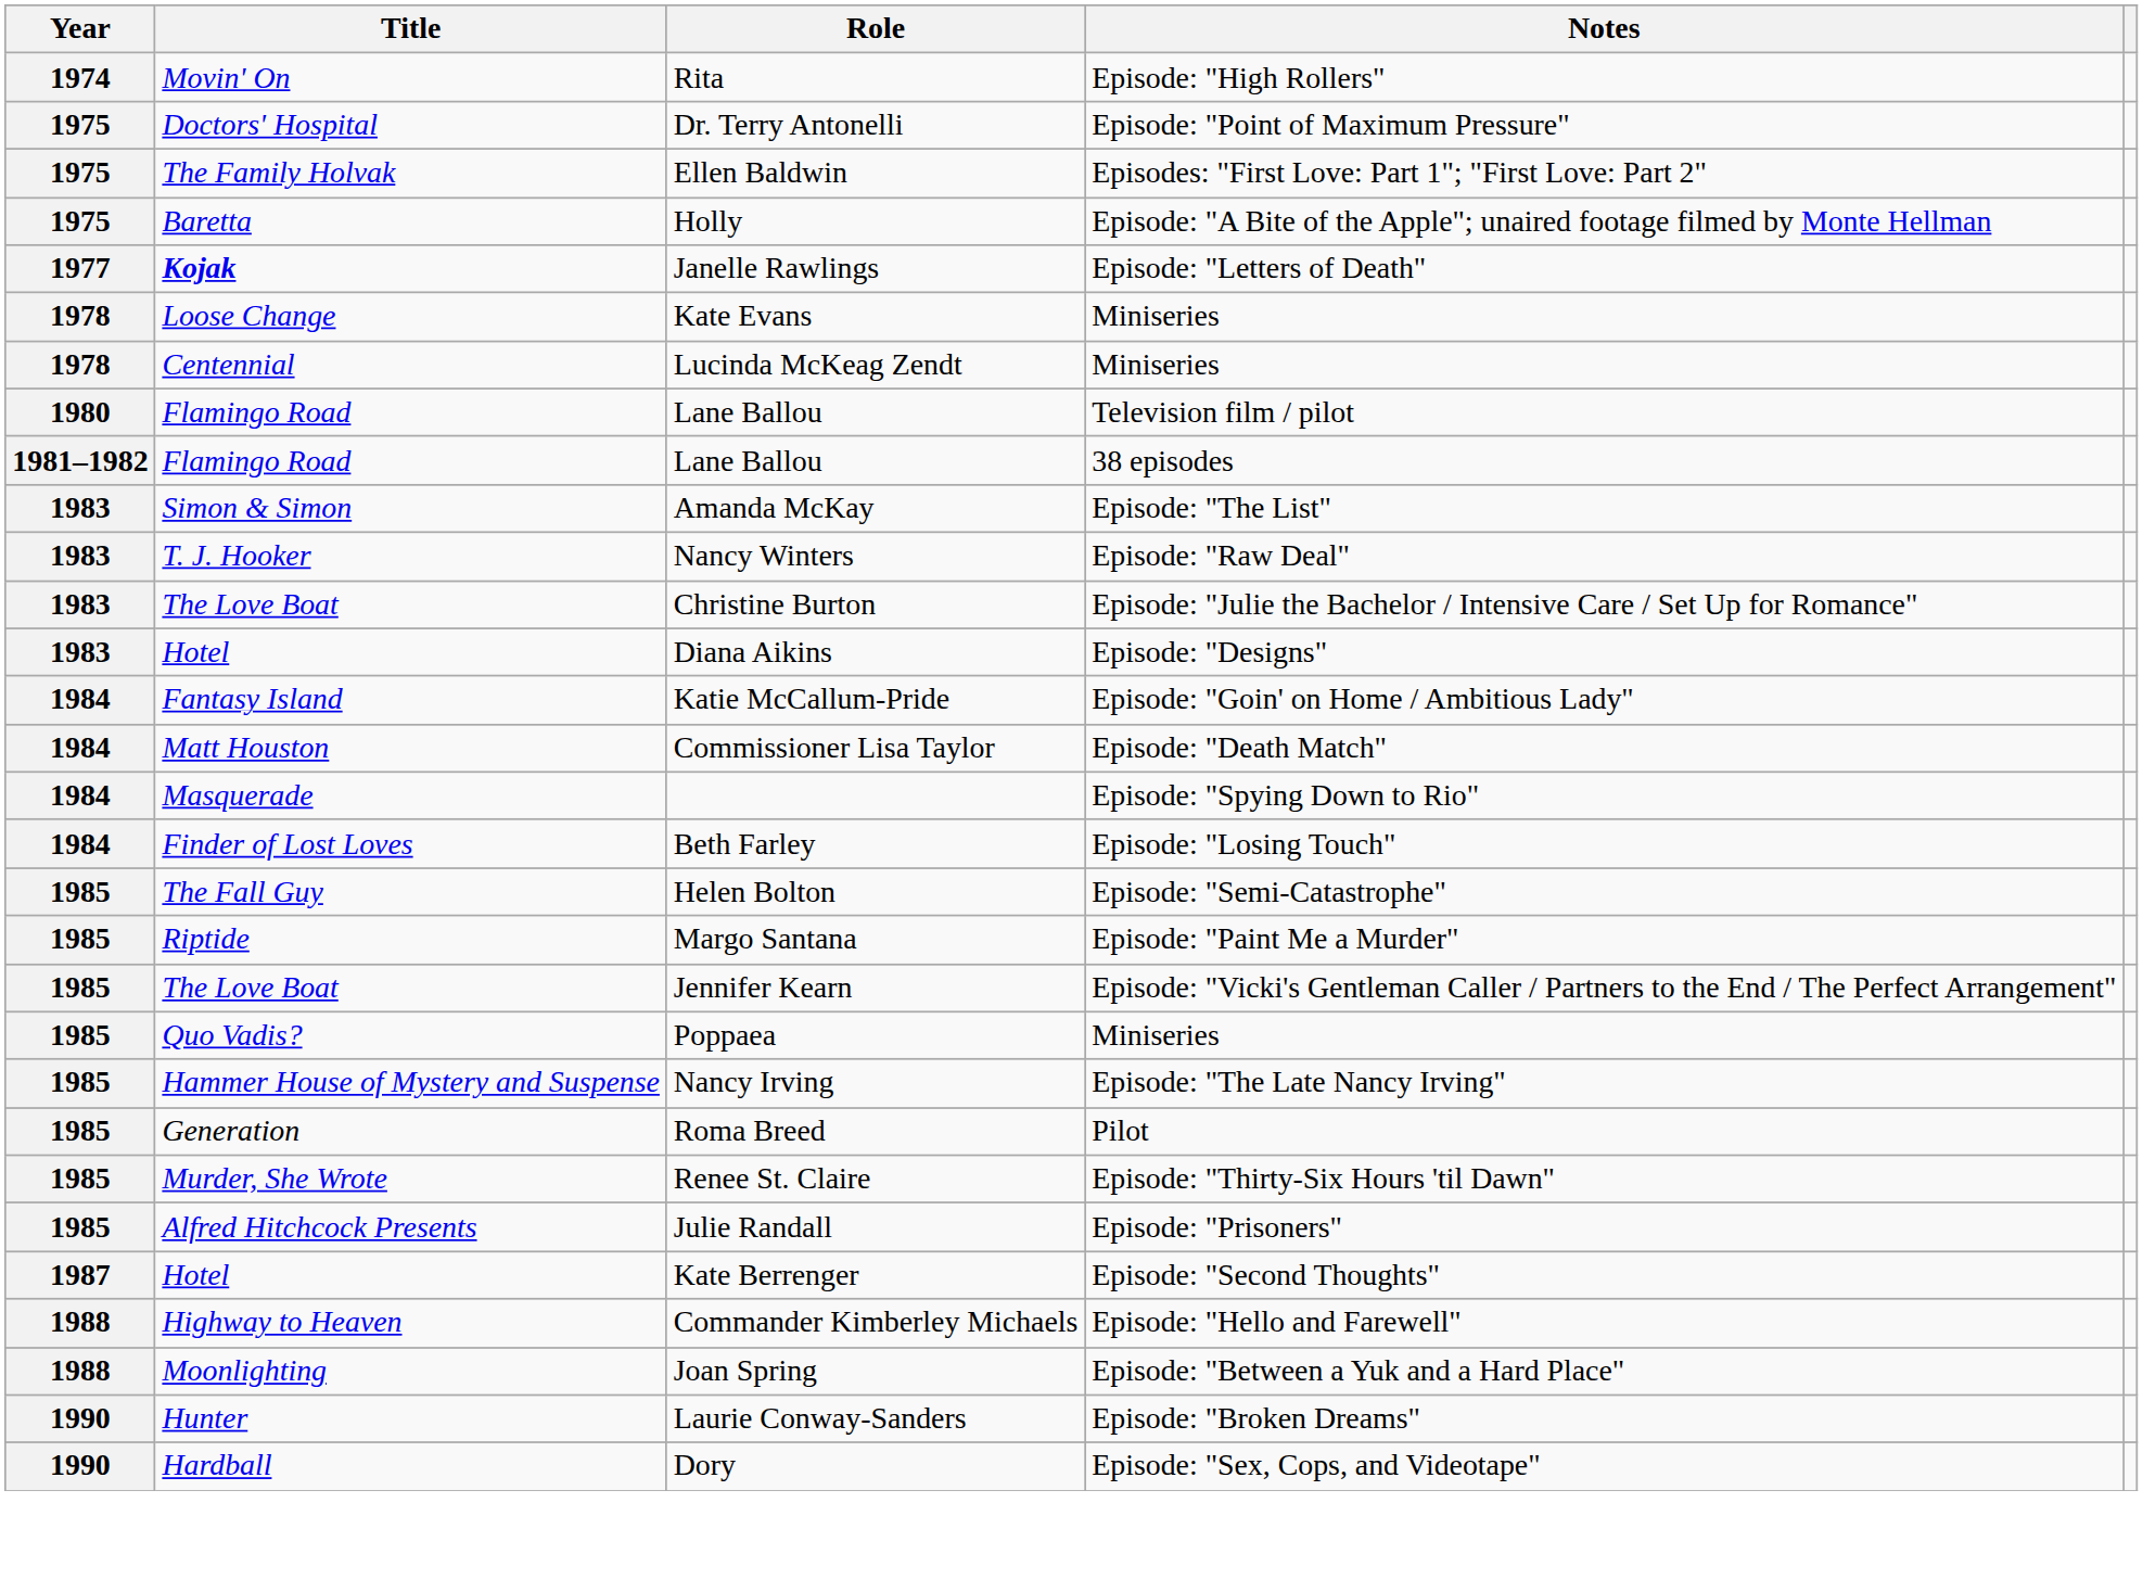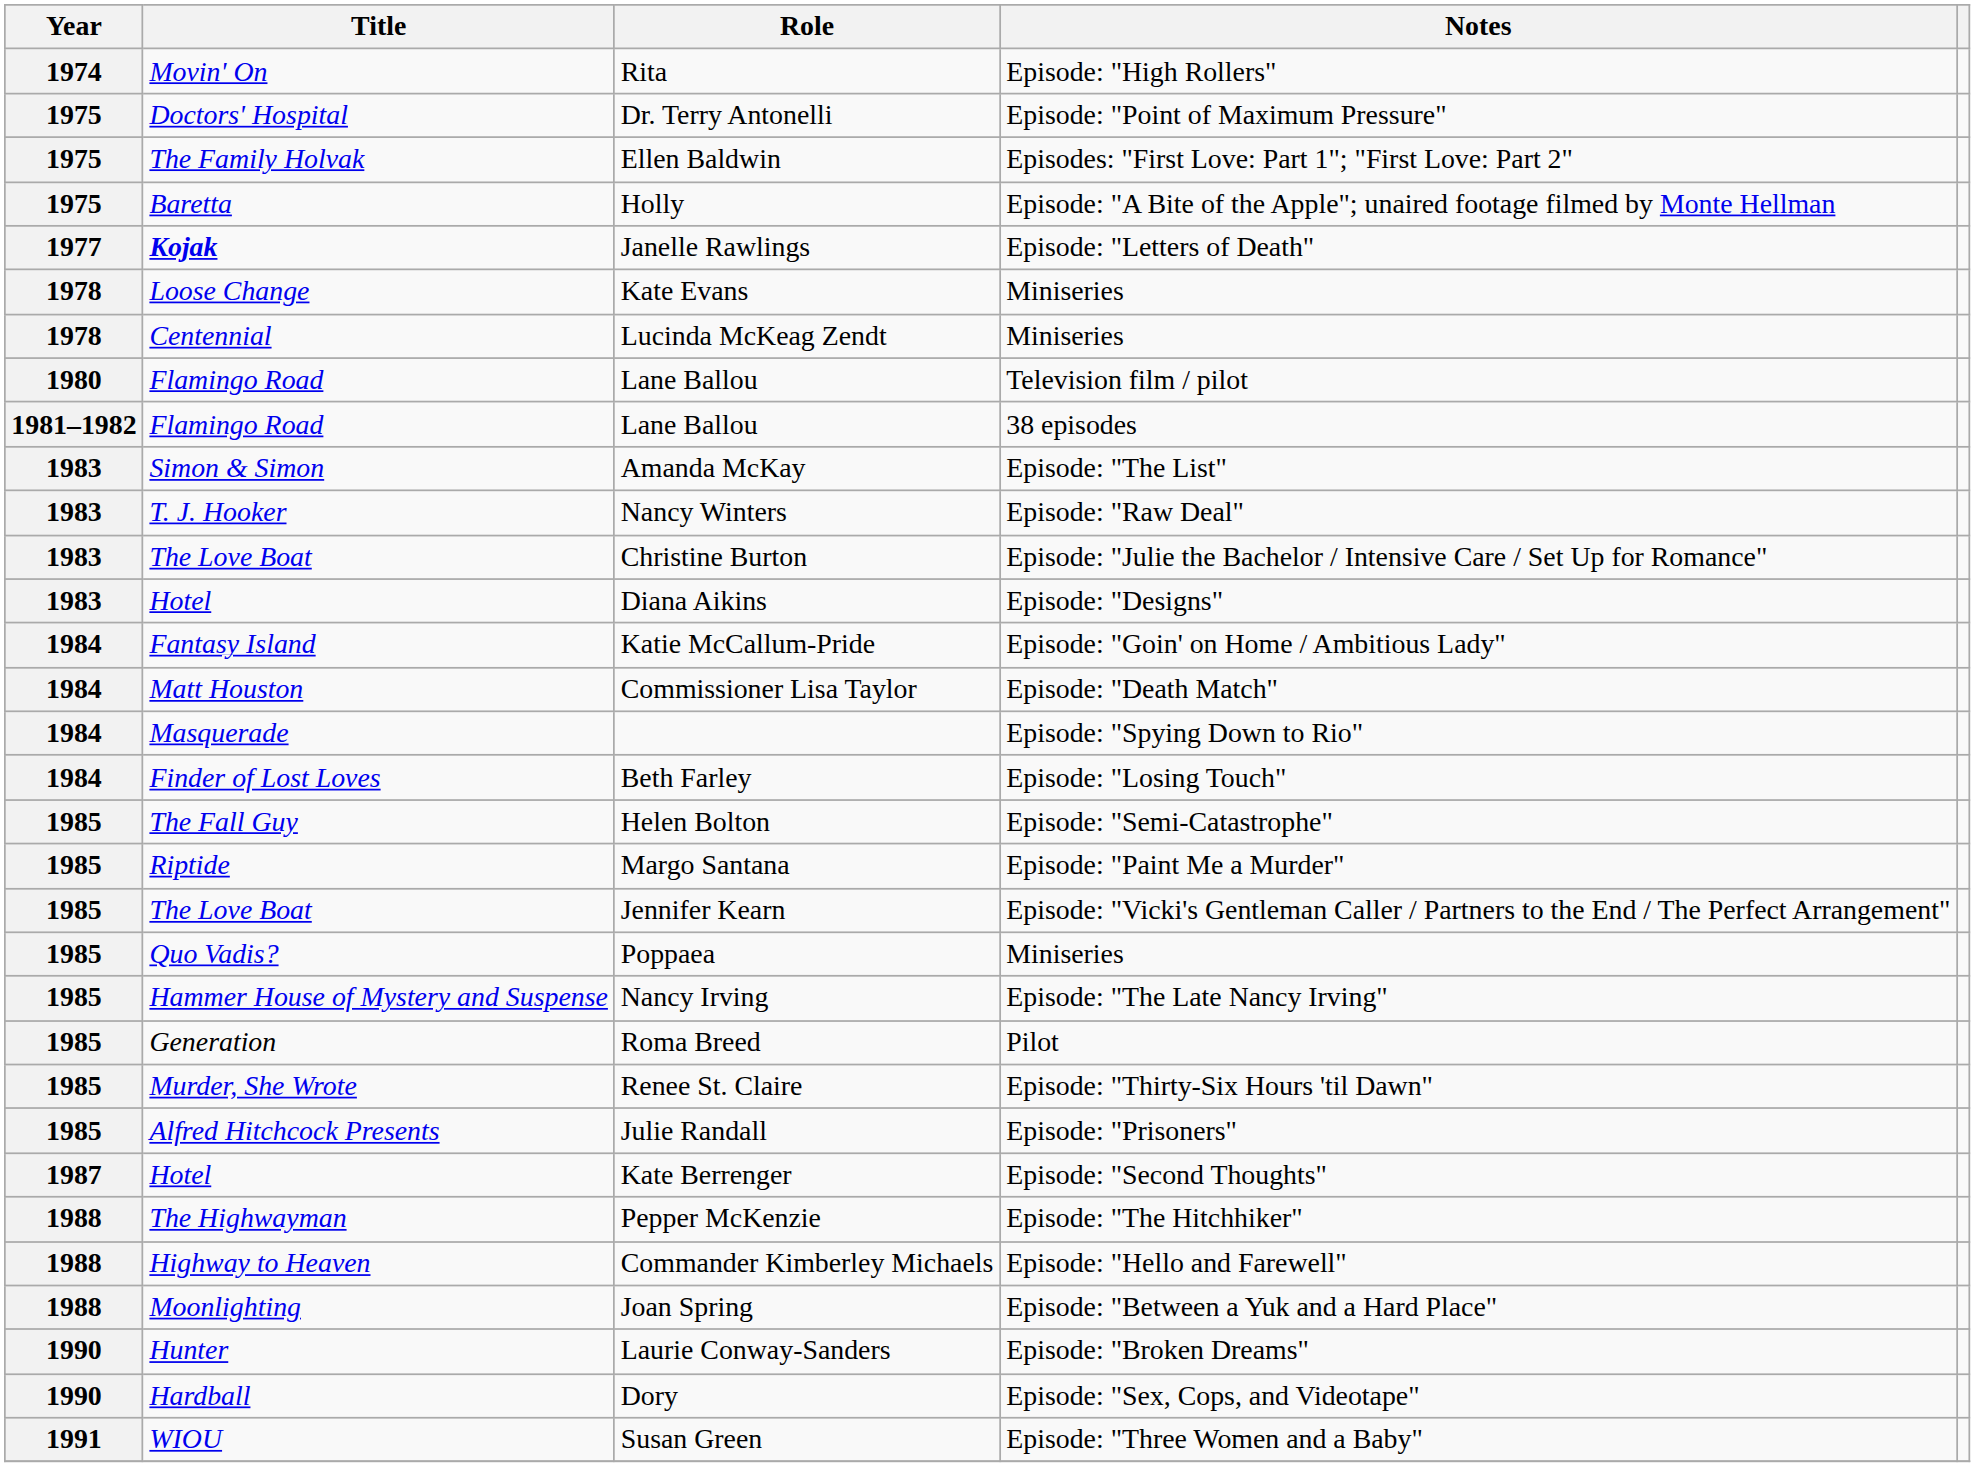 <table class="wikitable plainrowheaders sortable" style="margin-right: 0;">
 <tr>
 <th scope="col">Year</th>
 <th scope="col">Title</th>
 <th scope="col">Role</th>
 <th scope="col" class="unsortable">Notes</th>
 <th scope="col" class="unsortable"></th>
 </tr>
 <tr>
 <th scope="row">1974</th>
 <td><a href='#'><em>Movin' On</em></a></td>
 <td>Rita</td>
 <td>Episode: "High Rollers"</td>
 <td style="text-align:center;"></td>
 </tr>
 <tr>
 <th scope="row">1975</th>
 <td><em><a href='#'>Doctors' Hospital</a></em></td>
 <td>Dr. Terry Antonelli</td>
 <td>Episode: "Point of Maximum Pressure"</td>
 <td style="text-align:center;"></td>
 </tr>
 <tr>
 <th scope="row">1975</th>
 <td><em><a href='#'>The Family Holvak</a></em></td>
 <td>Ellen Baldwin</td>
 <td>Episodes: "First Love: Part 1"; "First Love: Part 2"</td>
 <td style="text-align:center;"></td>
 </tr>
 <tr>
 <th scope="row">1975</th>
 <td><em><a href='#'>Baretta</a></em></td>
 <td>Holly</td>
 <td>Episode: "A Bite of the Apple"; unaired footage filmed by <a href='#'>Monte Hellman</a></td>
 <td style="text-align:center;"></td>
 </tr>
 <tr>
 <th scope="row">1977</th>
 <td><strong><em><a href='#'>Kojak</a></em></strong></td>
 <td>Janelle Rawlings</td>
 <td>Episode: "Letters of Death"</td>
 <td style="text-align:center;"></td>
 </tr>
 <tr>
 <th scope="row">1978</th>
 <td><a href='#'><em>Loose Change</em></a></td>
 <td>Kate Evans</td>
 <td>Miniseries</td>
 <td style="text-align:center;"></td>
 </tr>
 <tr>
 <th scope="row">1978</th>
 <td><a href='#'><em>Centennial</em></a></td>
 <td>Lucinda McKeag Zendt</td>
 <td>Miniseries</td>
 <td style="text-align:center;"></td>
 </tr>
 <tr>
 <th scope="row">1980</th>
 <td><a href='#'><em>Flamingo Road</em></a></td>
 <td>Lane Ballou</td>
 <td>Television film / pilot</td>
 <td style="text-align:center;"></td>
 </tr>
 <tr>
 <th scope="row">1981–1982</th>
 <td><a href='#'><em>Flamingo Road</em></a></td>
 <td>Lane Ballou</td>
 <td>38 episodes</td>
 <td style="text-align:center;"></td>
 </tr>
 <tr>
 <th scope="row">1983</th>
 <td><em><a href='#'>Simon & Simon</a></em></td>
 <td>Amanda McKay</td>
 <td>Episode: "The List"</td>
 <td style="text-align:center;"></td>
 </tr>
 <tr>
 <th scope="row">1983</th>
 <td><em><a href='#'>T. J. Hooker</a></em></td>
 <td>Nancy Winters</td>
 <td>Episode: "Raw Deal"</td>
 <td style="text-align:center;"></td>
 </tr>
 <tr>
 <th scope="row">1983</th>
 <td><em><a href='#'>The Love Boat</a></em></td>
 <td>Christine Burton</td>
 <td>Episode: "Julie the Bachelor / Intensive Care / Set Up for Romance"</td>
 <td style="text-align:center;"></td>
 </tr>
 <tr>
 <th scope="row">1983</th>
 <td><a href='#'><em>Hotel</em></a></td>
 <td>Diana Aikins</td>
 <td>Episode: "Designs"</td>
 <td style="text-align:center;"></td>
 </tr>
 <tr>
 <th scope="row">1984</th>
 <td><em><a href='#'>Fantasy Island</a></em></td>
 <td>Katie McCallum-Pride</td>
 <td>Episode: "Goin' on Home / Ambitious Lady"</td>
 <td style="text-align:center;"></td>
 </tr>
 <tr>
 <th scope="row">1984</th>
 <td><em><a href='#'>Matt Houston</a></em></td>
 <td>Commissioner Lisa Taylor</td>
 <td>Episode: "Death Match"</td>
 <td style="text-align:center;"></td>
 </tr>
 <tr>
 <th scope="row">1984</th>
 <td><a href='#'><em>Masquerade</em></a></td>
 <td></td>
 <td>Episode: "Spying Down to Rio"</td>
 <td style="text-align:center;"></td>
 </tr>
 <tr>
 <th scope="row">1984</th>
 <td><em><a href='#'>Finder of Lost Loves</a></em></td>
 <td>Beth Farley</td>
 <td>Episode: "Losing Touch"</td>
 <td style="text-align:center;"></td>
 </tr>
 <tr>
 <th scope="row">1985</th>
 <td><em><a href='#'>The Fall Guy</a></em></td>
 <td>Helen Bolton</td>
 <td>Episode: "Semi-Catastrophe"</td>
 <td style="text-align:center;"></td>
 </tr>
 <tr>
 <th scope="row">1985</th>
 <td><a href='#'><em>Riptide</em></a></td>
 <td>Margo Santana</td>
 <td>Episode: "Paint Me a Murder"</td>
 <td style="text-align:center;"></td>
 </tr>
 <tr>
 <th scope="row">1985</th>
 <td><em><a href='#'>The Love Boat</a></em></td>
 <td>Jennifer Kearn</td>
 <td>Episode: "Vicki's Gentleman Caller / Partners to the End / The Perfect Arrangement"</td>
 <td style="text-align:center;"></td>
 </tr>
 <tr>
 <th scope="row">1985</th>
 <td><a href='#'><em>Quo Vadis?</em></a></td>
 <td>Poppaea</td>
 <td>Miniseries</td>
 <td style="text-align:center;"></td>
 </tr>
 <tr>
 <th scope="row">1985</th>
 <td><em><a href='#'>Hammer House of Mystery and Suspense</a></em></td>
 <td>Nancy Irving</td>
 <td>Episode: "The Late Nancy Irving"</td>
 <td style="text-align:center;"></td>
 </tr>
 <tr>
 <th scope="row">1985</th>
 <td><em>Generation</em></td>
 <td>Roma Breed</td>
 <td>Pilot</td>
 <td style="text-align:center;"></td>
 </tr>
 <tr>
 <th scope="row">1985</th>
 <td><em><a href='#'>Murder, She Wrote</a></em></td>
 <td>Renee St. Claire</td>
 <td>Episode: "Thirty-Six Hours 'til Dawn"</td>
 <td style="text-align:center;"></td>
 </tr>
 <tr>
 <th scope="row">1985</th>
 <td><a href='#'><em>Alfred Hitchcock Presents</em></a></td>
 <td>Julie Randall</td>
 <td>Episode: "Prisoners"</td>
 <td style="text-align:center;"></td>
 </tr>
 <tr>
 <th scope="row">1987</th>
 <td><a href='#'><em>Hotel</em></a></td>
 <td>Kate Berrenger</td>
 <td>Episode: "Second Thoughts"</td>
 <td style="text-align:center;"></td>
 </tr>
 <tr>
 <th scope="row">1988</th>
+<td><a href='#'><em>The Highwayman</em></a></td>
+<td>Pepper McKenzie</td>
+<td>Episode: "The Hitchhiker"</td>
+<td style="text-align:center;"></td>
+</tr>
+<tr>
+<th scope="row">1988</th>
 <td><em><a href='#'>Highway to Heaven</a></em></td>
 <td>Commander Kimberley Michaels</td>
 <td>Episode: "Hello and Farewell"</td>
 <td style="text-align:center;"></td>
 </tr>
 <tr>
 <th scope="row">1988</th>
 <td><a href='#'><em>Moonlighting</em></a></td>
 <td>Joan Spring</td>
 <td>Episode: "Between a Yuk and a Hard Place"</td>
 <td style="text-align:center;"></td>
 </tr>
 <tr>
 <th scope="row">1990</th>
 <td><a href='#'><em>Hunter</em></a></td>
 <td>Laurie Conway-Sanders</td>
 <td>Episode: "Broken Dreams"</td>
 <td style="text-align:center;"></td>
 </tr>
 <tr>
 <th scope="row">1990</th>
 <td><a href='#'><em>Hardball</em></a></td>
 <td>Dory</td>
 <td>Episode: "Sex, Cops, and Videotape"</td>
 <td style="text-align:center;"></td>
 </tr>
 <tr>
+<th scope="row">1991</th>
+<td><a href='#'><em>WIOU</em></a></td>
+<td>Susan Green</td>
+<td>Episode: "Three Women and a Baby"</td>
+<td style="text-align:center;"></td>
+</tr>
+<tr>
 </tr>
 </table>
